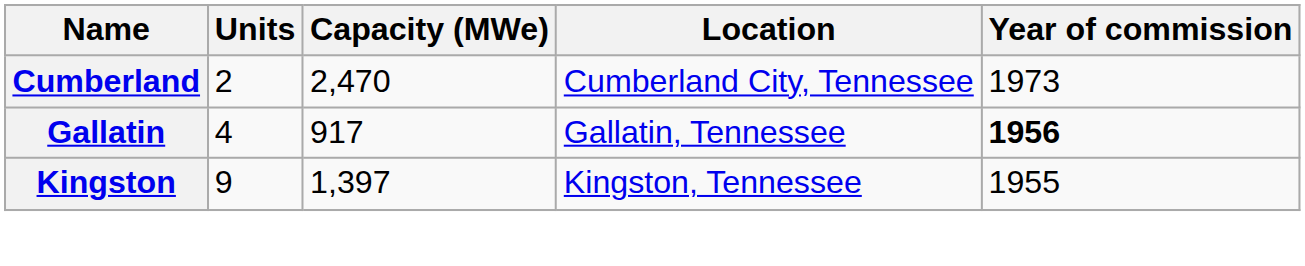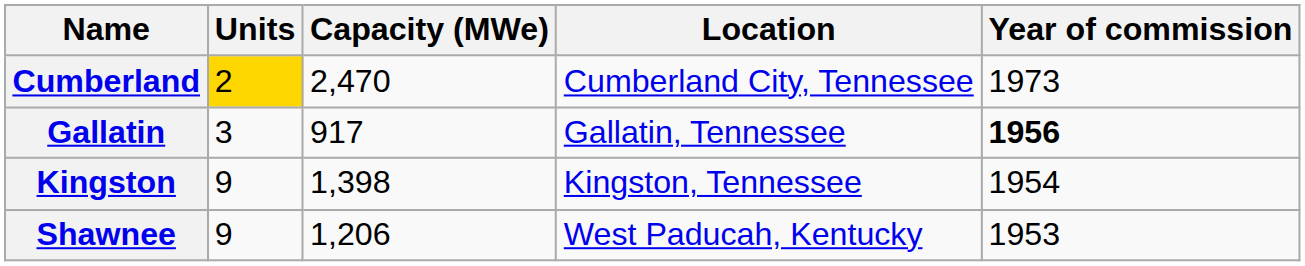 <table class="wikitable sortable">
 <tr>
 <th scope="col">Name</th>
 <th scope="col">Units</th>
 <th scope="col">Capacity (MWe)</th>
 <th scope="col">Location</th>
 <th scope="col">Year of commission</th>
 </tr>
 <tr>
 <th scope="row"><a href='#'>Cumberland</a></th>
-<td>2</td>
+<td style="background: gold;">2</td>
 <td>2,470</td>
 <td><a href='#'>Cumberland City, Tennessee</a></td>
 <td>1973</td>
 </tr>
 <tr>
 <th scope="row"><a href='#'>Gallatin</a></th>
-<td>4</td>
+<td>3</td>
 <td>917</td>
 <td><a href='#'>Gallatin, Tennessee</a></td>
 <td><strong>1956</strong></td>
 </tr>
 <tr>
 <th scope="row"><a href='#'>Kingston</a></th>
 <td>9</td>
-<td>1,397</td>
+<td>1,398</td>
 <td><a href='#'>Kingston, Tennessee</a></td>
-<td>1955</td>
+<td>1954</td>
+</tr>
+<tr>
+<th scope="row"><a href='#'>Shawnee</a></th>
+<td>9</td>
+<td>1,206</td>
+<td><a href='#'>West Paducah, Kentucky</a></td>
+<td>1953</td>
 </tr>
 </table>
